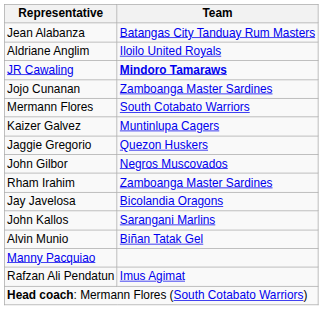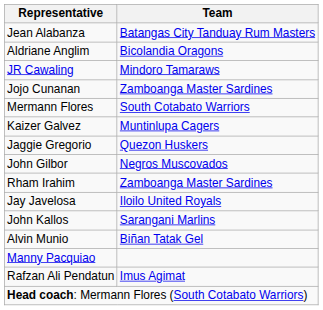 <table class="wikitable">
 <tr>
 <th>Representative</th>
 <th>Team</th>
 </tr>
 <tr>
 <td>Jean Alabanza</td>
 <td><a href='#'>Batangas City Tanduay Rum Masters</a></td>
 </tr>
 <tr>
 <td>Aldriane Anglim</td>
-<td><a href='#'>Iloilo United Royals</a></td>
+<td><a href='#'>Bicolandia Oragons</a></td>
 </tr>
 <tr>
 <td><a href='#'>JR Cawaling</a></td>
-<td><strong><a href='#'>Mindoro Tamaraws</a></strong></td>
+<td><a href='#'>Mindoro Tamaraws</a></td>
 </tr>
 <tr>
 <td>Jojo Cunanan</td>
 <td><a href='#'>Zamboanga Master Sardines</a></td>
 </tr>
 <tr>
 <td>Mermann Flores</td>
 <td><a href='#'>South Cotabato Warriors</a></td>
 </tr>
 <tr>
 <td>Kaizer Galvez</td>
 <td><a href='#'>Muntinlupa Cagers</a></td>
 </tr>
 <tr>
 <td>Jaggie Gregorio</td>
 <td><a href='#'>Quezon Huskers</a></td>
 </tr>
 <tr>
 <td>John Gilbor</td>
 <td><a href='#'>Negros Muscovados</a></td>
 </tr>
 <tr>
 <td>Rham Irahim</td>
 <td><a href='#'>Zamboanga Master Sardines</a></td>
 </tr>
 <tr>
 <td>Jay Javelosa</td>
-<td><a href='#'>Bicolandia Oragons</a></td>
+<td><a href='#'>Iloilo United Royals</a></td>
 </tr>
 <tr>
 <td>John Kallos</td>
 <td><a href='#'>Sarangani Marlins</a></td>
 </tr>
 <tr>
 <td>Alvin Munio</td>
 <td><a href='#'>Biñan Tatak Gel</a></td>
 </tr>
 <tr>
 <td><a href='#'>Manny Pacquiao</a></td>
 <td></td>
 </tr>
 <tr>
 <td>Rafzan Ali Pendatun</td>
 <td><a href='#'>Imus Agimat</a></td>
 </tr>
 <tr>
 <td colspan="3"><strong>Head coach</strong>: Mermann Flores (<a href='#'>South Cotabato Warriors</a>)</td>
 </tr>
 </table>
